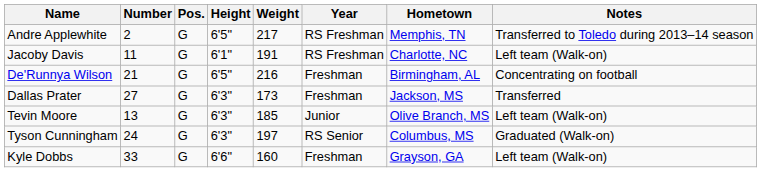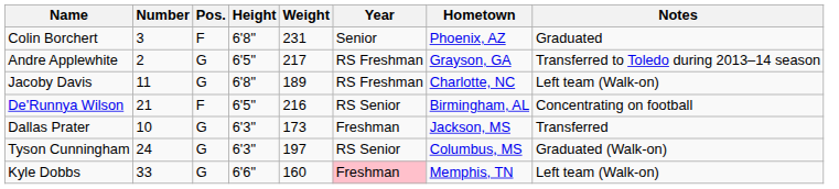 <table class="wikitable sortable" border="1">
 <tr>
 <th>Name</th>
 <th>Number</th>
 <th>Pos.</th>
 <th>Height</th>
 <th>Weight</th>
 <th>Year</th>
 <th>Hometown</th>
 <th class="unsortable">Notes</th>
 </tr>
 <tr>
+<td>Colin Borchert</td>
+<td>3</td>
+<td>F</td>
+<td>6'8"</td>
+<td>231</td>
+<td>Senior</td>
+<td><a href='#'>Phoenix, AZ</a></td>
+<td>Graduated</td>
+</tr>
+<tr>
 <td>Andre Applewhite</td>
 <td>2</td>
 <td>G</td>
 <td>6'5"</td>
 <td>217</td>
 <td>RS Freshman</td>
-<td><a href='#'>Memphis, TN</a></td>
+<td><a href='#'>Grayson, GA</a></td>
 <td>Transferred to <a href='#'>Toledo</a> during 2013–14 season</td>
 </tr>
 <tr>
 <td>Jacoby Davis</td>
 <td>11</td>
 <td>G</td>
-<td>6'1"</td>
-<td>191</td>
+<td>6'8"</td>
+<td>189</td>
 <td>RS Freshman</td>
 <td><a href='#'>Charlotte, NC</a></td>
 <td>Left team (Walk-on)</td>
 </tr>
 <tr>
 <td><a href='#'>De'Runnya Wilson</a></td>
 <td>21</td>
-<td>G</td>
+<td>F</td>
 <td>6'5"</td>
 <td>216</td>
-<td>Freshman</td>
+<td>RS Senior</td>
 <td><a href='#'>Birmingham, AL</a></td>
 <td>Concentrating on football</td>
 </tr>
 <tr>
 <td>Dallas Prater</td>
-<td>27</td>
+<td>10</td>
 <td>G</td>
 <td>6'3"</td>
 <td>173</td>
 <td>Freshman</td>
 <td><a href='#'>Jackson, MS</a></td>
 <td>Transferred</td>
-</tr>
-<tr>
-<td>Tevin Moore</td>
-<td>13</td>
-<td>G</td>
-<td>6'3"</td>
-<td>185</td>
-<td>Junior</td>
-<td><a href='#'>Olive Branch, MS</a></td>
-<td>Left team (Walk-on)</td>
 </tr>
 <tr>
 <td>Tyson Cunningham</td>
 <td>24</td>
 <td>G</td>
 <td>6'3"</td>
 <td>197</td>
 <td>RS Senior</td>
 <td><a href='#'>Columbus, MS</a></td>
 <td>Graduated (Walk-on)</td>
 </tr>
 <tr>
 <td>Kyle Dobbs</td>
 <td>33</td>
 <td>G</td>
 <td>6'6"</td>
 <td>160</td>
-<td>Freshman</td>
-<td><a href='#'>Grayson, GA</a></td>
+<td style="background: pink;">Freshman</td>
+<td><a href='#'>Memphis, TN</a></td>
 <td>Left team (Walk-on)</td>
 </tr>
 </table>
